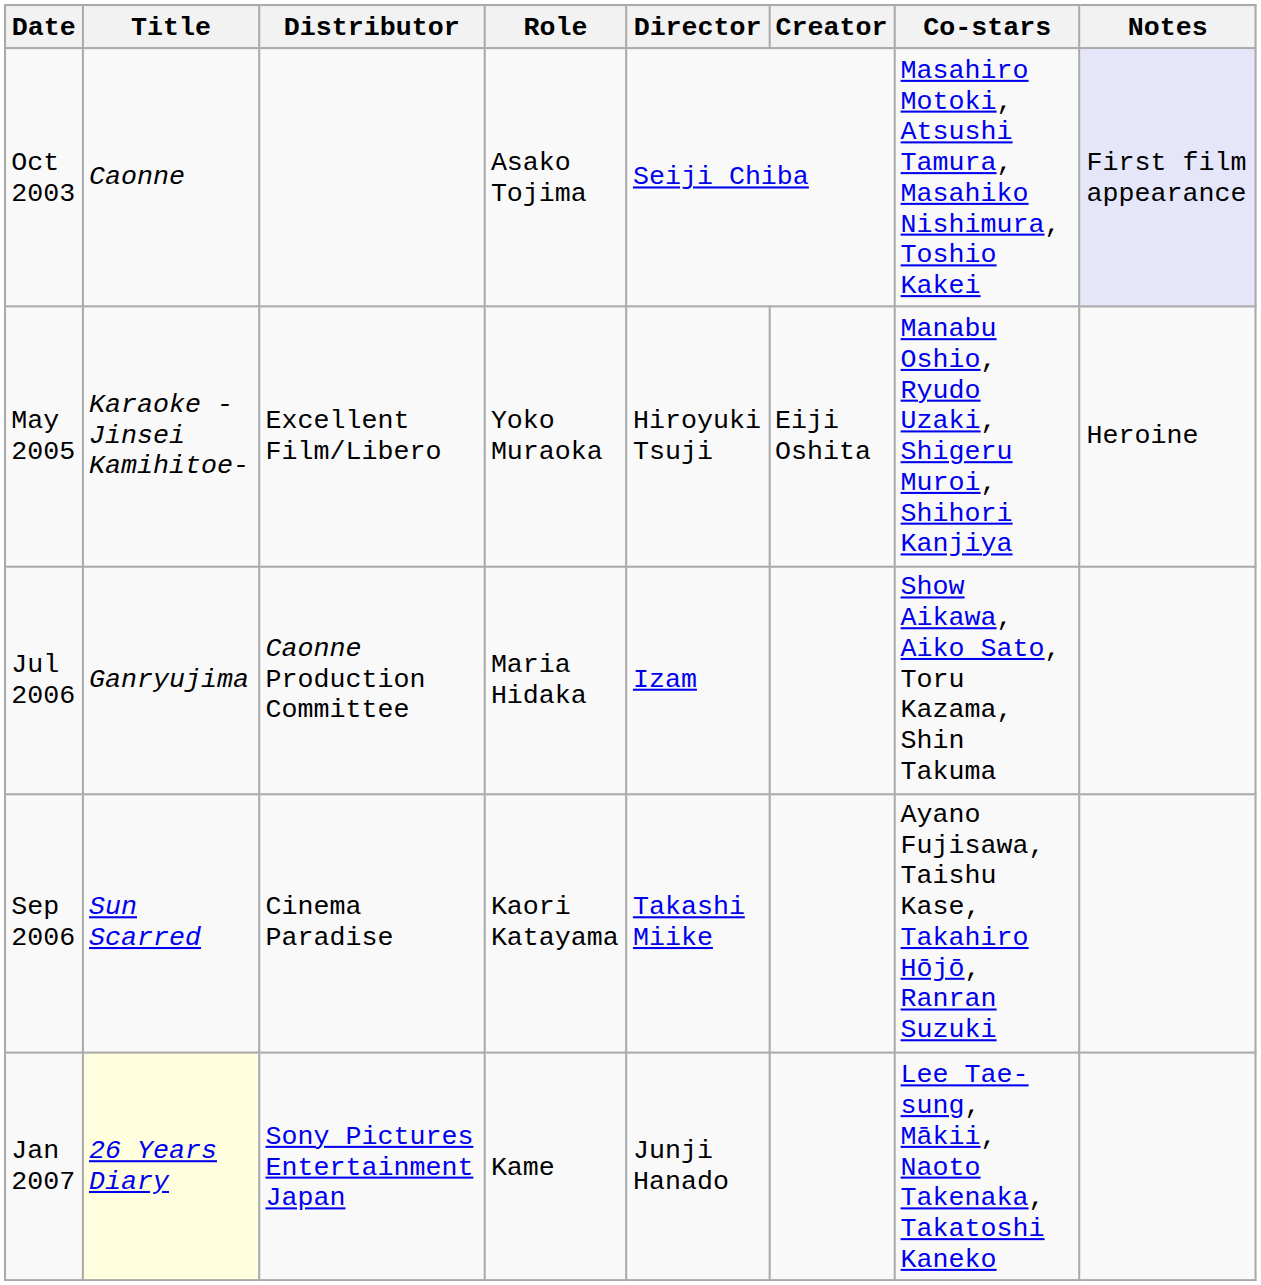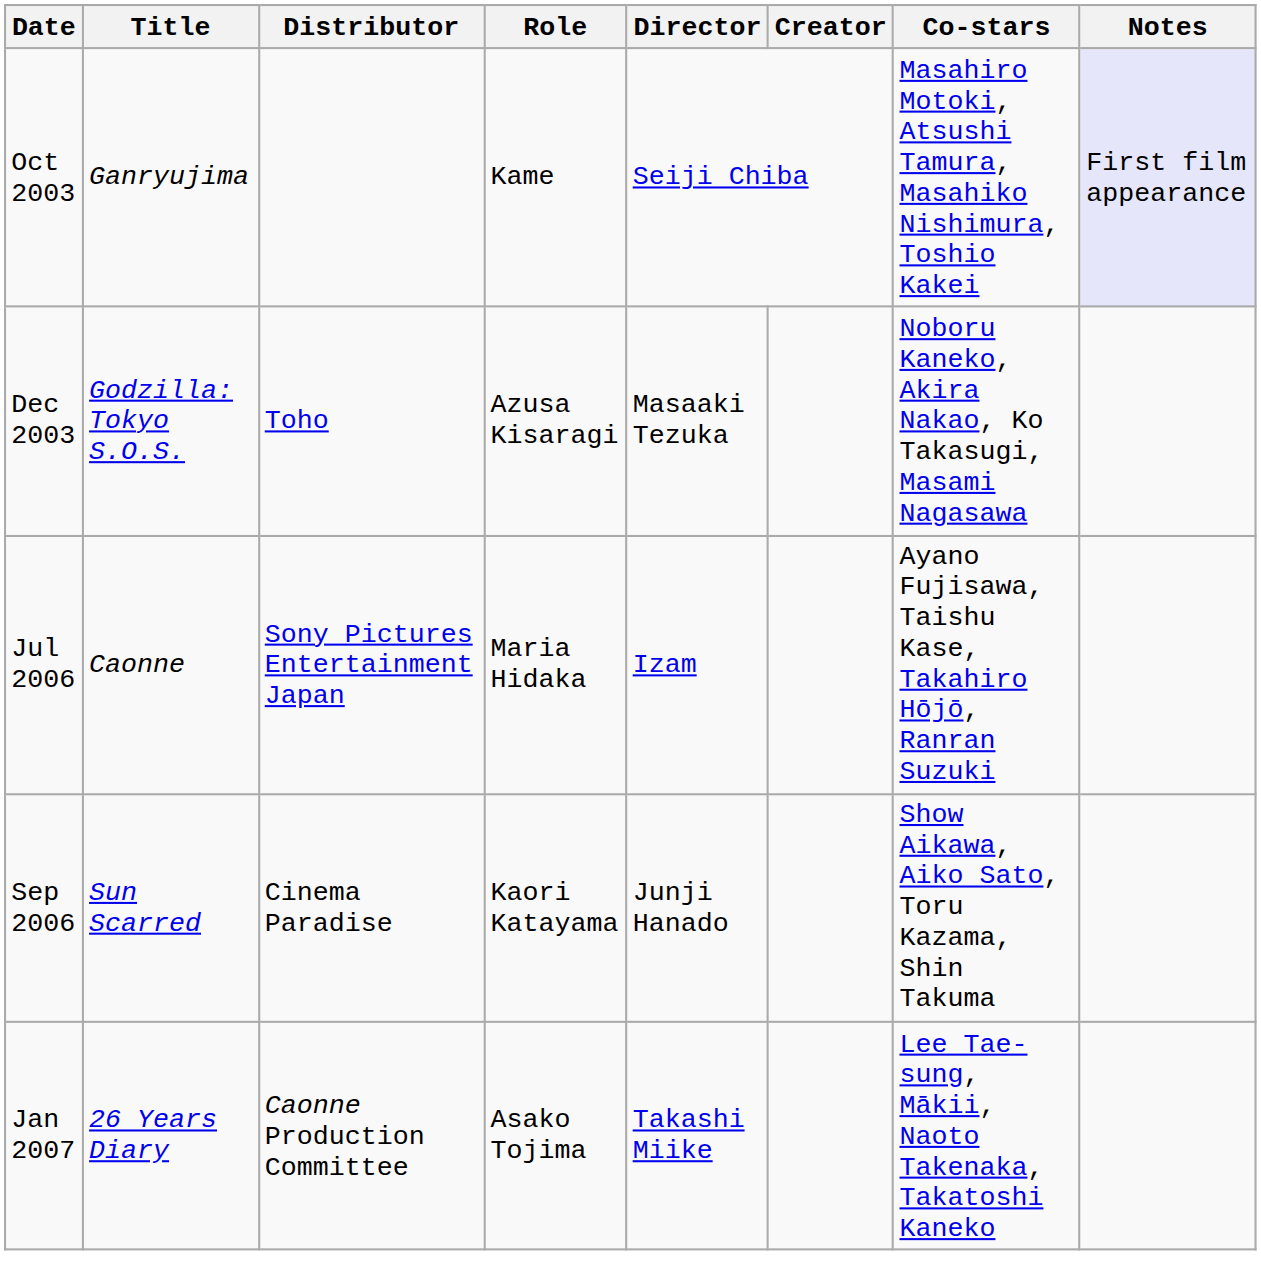 <table class="wikitable">
 <tr>
 <th>Date</th>
 <th>Title</th>
 <th>Distributor</th>
 <th>Role</th>
 <th>Director</th>
 <th>Creator</th>
 <th>Co-stars</th>
 <th>Notes</th>
 </tr>
 <tr>
 <td>Oct 2003</td>
-<td><em>Caonne</em></td>
+<td><em>Ganryujima</em></td>
 <td></td>
-<td>Asako Tojima</td>
+<td>Kame</td>
 <td colspan="2"><a href='#'>Seiji Chiba</a></td>
 <td><a href='#'>Masahiro Motoki</a>, <a href='#'>Atsushi Tamura</a>, <a href='#'>Masahiko Nishimura</a>, <a href='#'>Toshio Kakei</a></td>
 <td style="background: lavender;">First film appearance</td>
 </tr>
 <tr>
-<td>May 2005</td>
-<td><em>Karaoke -Jinsei Kamihitoe-</em></td>
-<td>Excellent Film/Libero</td>
-<td>Yoko Muraoka</td>
-<td>Hiroyuki Tsuji</td>
-<td>Eiji Oshita</td>
-<td><a href='#'>Manabu Oshio</a>, <a href='#'>Ryudo Uzaki</a>, <a href='#'>Shigeru Muroi</a>, <a href='#'>Shihori Kanjiya</a></td>
-<td>Heroine</td>
+<td>Dec 2003</td>
+<td><em><a href='#'>Godzilla: Tokyo S.O.S.</a></em></td>
+<td><a href='#'>Toho</a></td>
+<td>Azusa Kisaragi</td>
+<td>Masaaki Tezuka</td>
+<td></td>
+<td><a href='#'>Noboru Kaneko</a>, <a href='#'>Akira Nakao</a>, Ko Takasugi, <a href='#'>Masami Nagasawa</a></td>
+<td></td>
 </tr>
 <tr>
 <td>Jul 2006</td>
-<td><em>Ganryujima</em></td>
-<td><em>Caonne</em> Production Committee</td>
+<td><em>Caonne</em></td>
+<td><a href='#'>Sony Pictures Entertainment Japan</a></td>
 <td>Maria Hidaka</td>
 <td><a href='#'>Izam</a></td>
 <td></td>
-<td><a href='#'>Show Aikawa</a>, <a href='#'>Aiko Sato</a>, Toru Kazama, Shin Takuma</td>
+<td>Ayano Fujisawa, Taishu Kase, <a href='#'>Takahiro Hōjō</a>, <a href='#'>Ranran Suzuki</a></td>
 <td></td>
 </tr>
 <tr>
 <td>Sep 2006</td>
 <td><em><a href='#'>Sun Scarred</a></em></td>
 <td>Cinema Paradise</td>
 <td>Kaori Katayama</td>
-<td><a href='#'>Takashi Miike</a></td>
+<td>Junji Hanado</td>
 <td></td>
-<td>Ayano Fujisawa, Taishu Kase, <a href='#'>Takahiro Hōjō</a>, <a href='#'>Ranran Suzuki</a></td>
+<td><a href='#'>Show Aikawa</a>, <a href='#'>Aiko Sato</a>, Toru Kazama, Shin Takuma</td>
 <td></td>
 </tr>
 <tr>
 <td>Jan 2007</td>
-<td style="background: lightyellow;"><em><a href='#'>26 Years Diary</a></em></td>
-<td><a href='#'>Sony Pictures Entertainment Japan</a></td>
-<td>Kame</td>
-<td>Junji Hanado</td>
+<td><em><a href='#'>26 Years Diary</a></em></td>
+<td><em>Caonne</em> Production Committee</td>
+<td>Asako Tojima</td>
+<td><a href='#'>Takashi Miike</a></td>
 <td></td>
 <td><a href='#'>Lee Tae-sung</a>, <a href='#'>Mākii</a>, <a href='#'>Naoto Takenaka</a>, <a href='#'>Takatoshi Kaneko</a></td>
 <td></td>
 </tr>
 </table>
